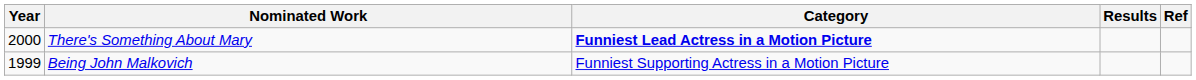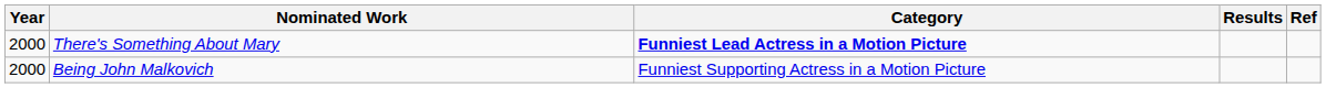 <table class="wikitable">
 <tr>
 <th scope="col" style="width:1em;">Year</th>
 <th scope="col" style="width:35em;">Nominated Work</th>
 <th scope="col" style="width:35em;">Category</th>
 <th scope="col" style="width:1em;">Results</th>
 <th scope="col" style="width:1em;">Ref</th>
 </tr>
 <tr>
 <td>2000</td>
 <td><em><a href='#'>There's Something About Mary</a></em></td>
 <td><strong><a href='#'>Funniest Lead Actress in a Motion Picture</a></strong></td>
 <td></td>
 <td></td>
 </tr>
 <tr>
-<td>1999</td>
+<td>2000</td>
 <td><em><a href='#'>Being John Malkovich</a></em></td>
 <td><a href='#'>Funniest Supporting Actress in a Motion Picture</a></td>
 <td></td>
 <td></td>
 </tr>
 </table>
